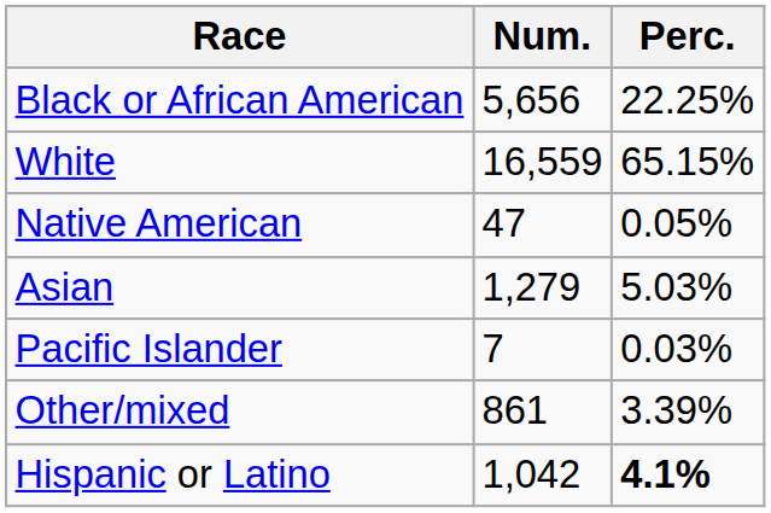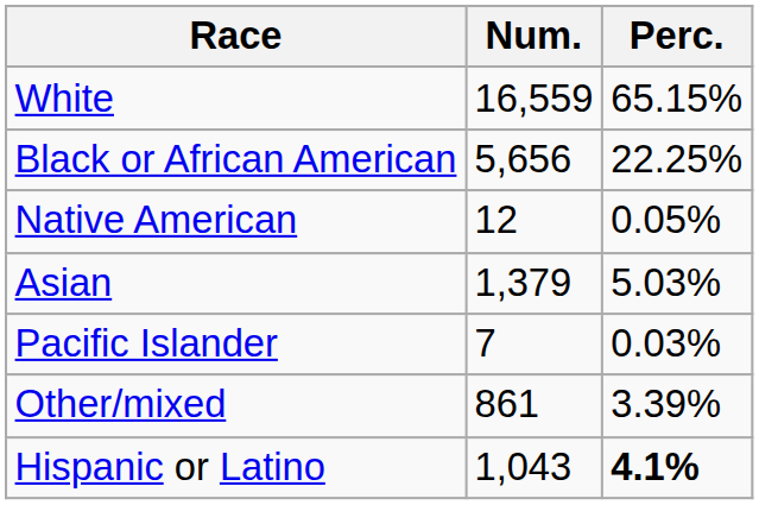 <table class="wikitable">
 <tr>
 <th>Race</th>
 <th>Num.</th>
 <th>Perc.</th>
 </tr>
 <tr>
+<td><a href='#'>White</a></td>
+<td>16,559</td>
+<td>65.15%</td>
+</tr>
+<tr>
 <td><a href='#'>Black or African American</a></td>
 <td>5,656</td>
 <td>22.25%</td>
 </tr>
 <tr>
-<td><a href='#'>White</a></td>
-<td>16,559</td>
-<td>65.15%</td>
-</tr>
-<tr>
 <td><a href='#'>Native American</a></td>
-<td>47</td>
+<td>12</td>
 <td>0.05%</td>
 </tr>
 <tr>
 <td><a href='#'>Asian</a></td>
-<td>1,279</td>
+<td>1,379</td>
 <td>5.03%</td>
 </tr>
 <tr>
 <td><a href='#'>Pacific Islander</a></td>
 <td>7</td>
 <td>0.03%</td>
 </tr>
 <tr>
 <td><a href='#'>Other/mixed</a></td>
 <td>861</td>
 <td>3.39%</td>
 </tr>
 <tr>
 <td><a href='#'>Hispanic</a> or <a href='#'>Latino</a></td>
-<td>1,042</td>
+<td>1,043</td>
 <td><strong>4.1%</strong></td>
 </tr>
 </table>
